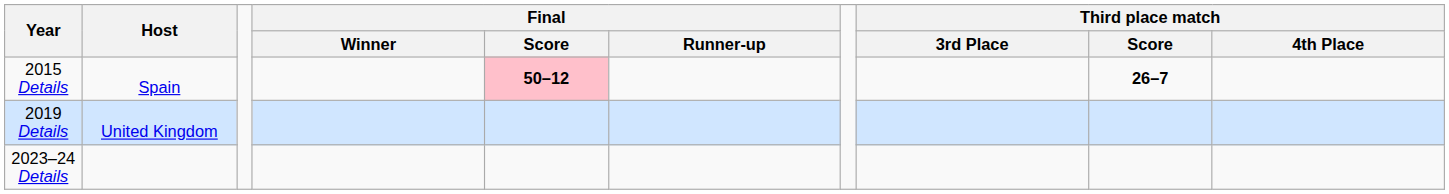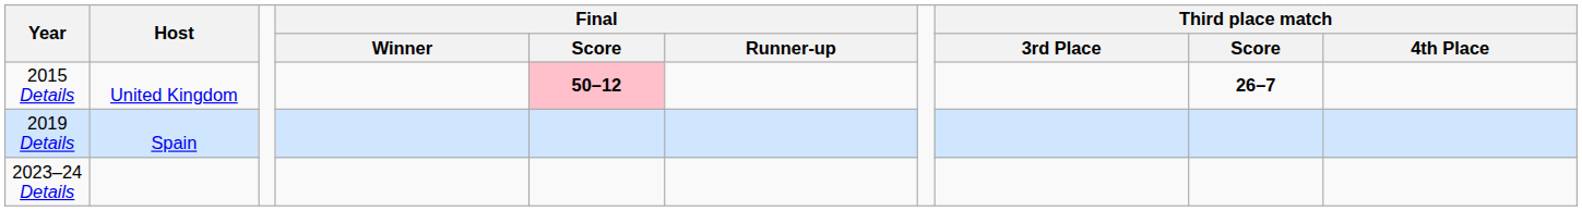 <table class="wikitable" style="font-size:90%; width: 100%; text-align: center;">
 <tr>
 <th rowspan=2 width=5%>Year</th>
 <th rowspan=2 width=10%>Host</th>
 <td width=1% rowspan=17></td>
 <th colspan=3>Final</th>
 <td width=1% rowspan=17></td>
 <th colspan=3>Third place match</th>
 </tr>
 <tr>
 <th width=15%>Winner</th>
 <th width=8%>Score</th>
 <th width=15%>Runner-up</th>
 <th width=15%>3rd Place</th>
 <th width=8%>Score</th>
 <th width=15%>4th Place</th>
 </tr>
 <tr>
 <td>2015<br><em><a href='#'>Details</a></em></td>
-<td><br><a href='#'>Spain</a></td>
+<td><br><a href='#'>United Kingdom</a></td>
 <td></td>
 <td style="background: pink;"><strong>50–12</strong></td>
 <td></td>
 <td></td>
 <td><strong>26–7</strong></td>
 <td></td>
 </tr>
 <tr style="background:#D0E6FF;">
 <td>2019<br><em><a href='#'>Details</a></em></td>
-<td><br><a href='#'>United Kingdom</a></td>
+<td><br><a href='#'>Spain</a></td>
 <td></td>
 <td></td>
 <td></td>
 <td></td>
 <td></td>
 <td></td>
 </tr>
 <tr>
 <td>2023–24<br><em><a href='#'>Details</a></em></td>
 <td></td>
 <td></td>
 <td></td>
 <td></td>
 <td></td>
 <td></td>
 <td></td>
 </tr>
 </table>
